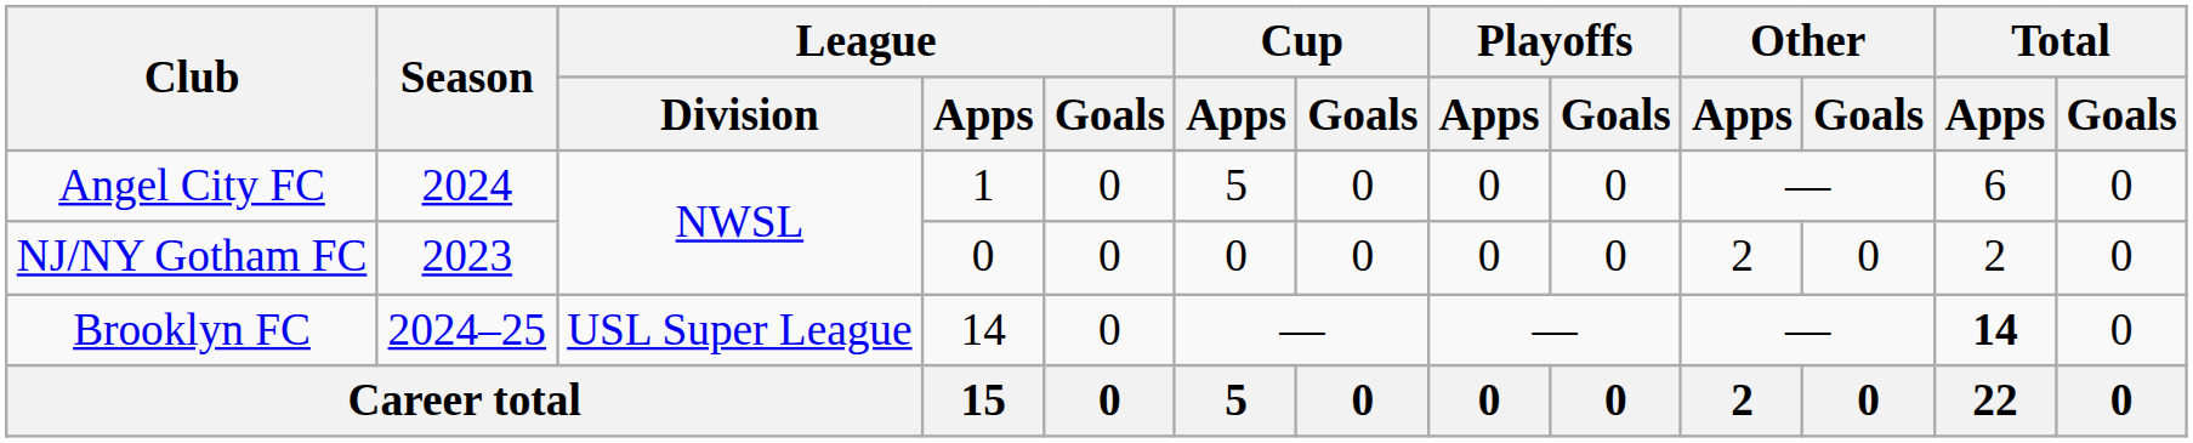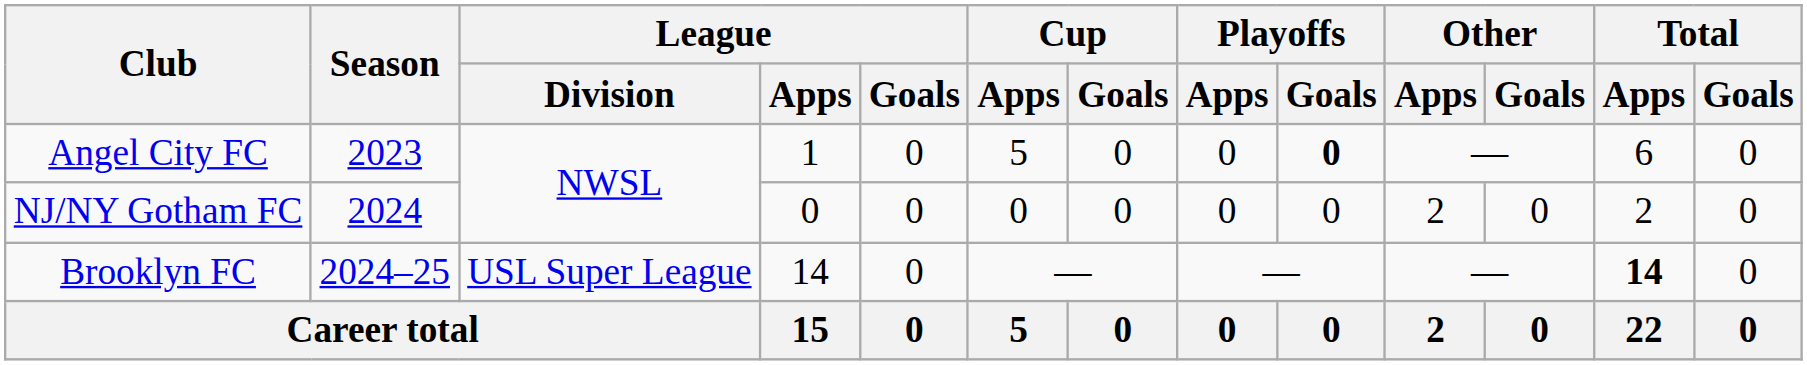 <table class="wikitable" style="text-align: center;">
 <tr>
 <th rowspan="2">Club</th>
 <th rowspan="2">Season</th>
 <th colspan="3">League</th>
 <th colspan="2">Cup</th>
 <th colspan="2">Playoffs</th>
 <th colspan="2">Other</th>
 <th colspan="2">Total</th>
 </tr>
 <tr>
 <th>Division</th>
 <th>Apps</th>
 <th>Goals</th>
 <th>Apps</th>
 <th>Goals</th>
 <th>Apps</th>
 <th>Goals</th>
 <th>Apps</th>
 <th>Goals</th>
 <th>Apps</th>
 <th>Goals</th>
 </tr>
 <tr>
 <td><a href='#'>Angel City FC</a></td>
-<td><a href='#'>2024</a></td>
+<td><a href='#'>2023</a></td>
 <td rowspan="2"><a href='#'>NWSL</a></td>
 <td>1</td>
 <td>0</td>
 <td>5</td>
 <td>0</td>
 <td>0</td>
-<td>0</td>
+<td><strong>0</strong></td>
 <td colspan="2">—</td>
 <td>6</td>
 <td>0</td>
 </tr>
 <tr>
 <td><a href='#'>NJ/NY Gotham FC</a></td>
-<td><a href='#'>2023</a></td>
+<td><a href='#'>2024</a></td>
 <td>0</td>
 <td>0</td>
 <td>0</td>
 <td>0</td>
 <td>0</td>
 <td>0</td>
 <td>2</td>
 <td>0</td>
 <td>2</td>
 <td>0</td>
 </tr>
 <tr>
 <td><a href='#'>Brooklyn FC</a></td>
 <td><a href='#'>2024–25</a></td>
 <td><a href='#'>USL Super League</a></td>
 <td>14</td>
 <td>0</td>
 <td colspan="2">—</td>
 <td colspan="2">—</td>
 <td colspan="2">—</td>
 <td><strong>14</strong></td>
 <td>0</td>
 </tr>
 <tr>
 <th colspan="3">Career total</th>
 <th>15</th>
 <th>0</th>
 <th>5</th>
 <th>0</th>
 <th>0</th>
 <th>0</th>
 <th>2</th>
 <th>0</th>
 <th>22</th>
 <th>0</th>
 </tr>
 </table>
